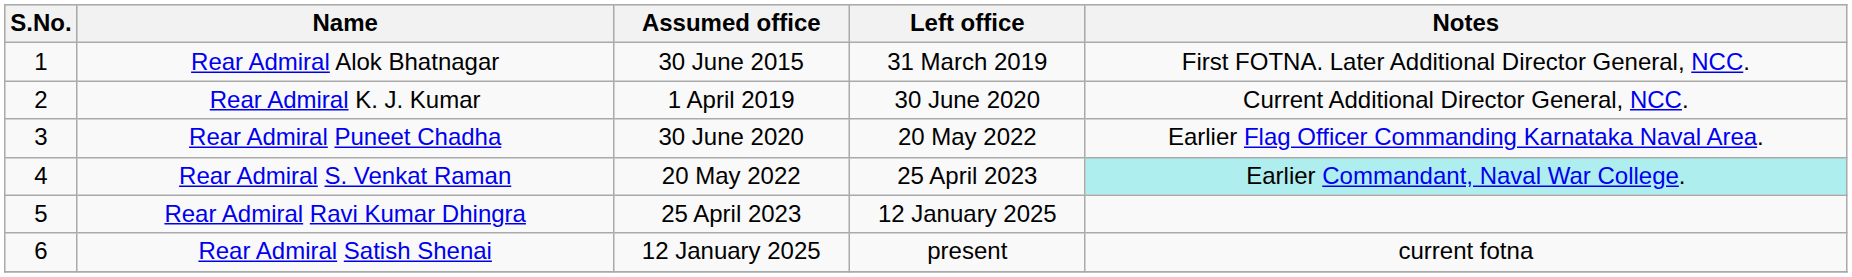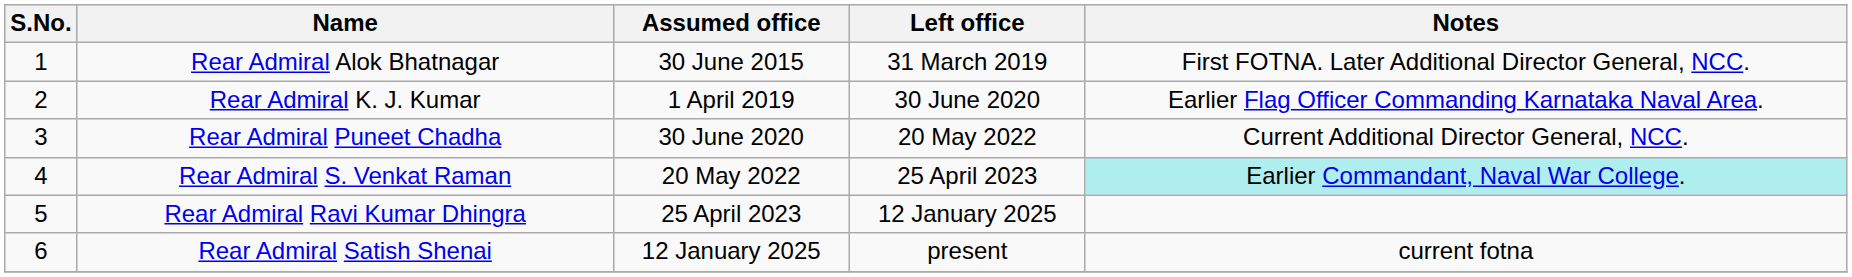 <table class="wikitable" style="text-align:center">
 <tr style="background:#cccccc">
 <th scope="col" style="width: 20px;">S.No.</th>
 <th scope="col" style="width: 350px;">Name</th>
 <th scope="col" style="width: 150px;">Assumed office</th>
 <th scope="col" style="width: 150px;">Left office</th>
 <th scope="col" style="width: 500px;">Notes</th>
 </tr>
 <tr>
 <td>1</td>
 <td><a href='#'>Rear Admiral</a> Alok Bhatnagar </td>
 <td>30 June 2015</td>
 <td>31 March 2019</td>
 <td>First FOTNA. Later Additional Director General, <a href='#'>NCC</a>.</td>
 </tr>
 <tr>
 <td>2</td>
 <td><a href='#'>Rear Admiral</a> K. J. Kumar </td>
 <td>1 April 2019</td>
 <td>30 June 2020</td>
-<td>Current Additional Director General, <a href='#'>NCC</a>.</td>
+<td>Earlier <a href='#'>Flag Officer Commanding Karnataka Naval Area</a>.</td>
 </tr>
 <tr>
 <td>3</td>
 <td><a href='#'>Rear Admiral</a> <a href='#'>Puneet Chadha</a> </td>
 <td>30 June 2020</td>
 <td>20 May 2022</td>
-<td>Earlier <a href='#'>Flag Officer Commanding Karnataka Naval Area</a>.</td>
+<td>Current Additional Director General, <a href='#'>NCC</a>.</td>
 </tr>
 <tr>
 <td>4</td>
 <td><a href='#'>Rear Admiral</a> <a href='#'>S. Venkat Raman</a> </td>
 <td>20 May 2022</td>
 <td>25 April 2023</td>
 <td style="background: paleturquoise;">Earlier <a href='#'>Commandant, Naval War College</a>.</td>
 </tr>
 <tr>
 <td>5</td>
 <td><a href='#'>Rear Admiral</a> <a href='#'>Ravi Kumar Dhingra</a> </td>
 <td>25 April 2023</td>
 <td>12 January 2025</td>
 <td></td>
 </tr>
 <tr>
 <td>6</td>
 <td><a href='#'>Rear Admiral</a> <a href='#'>Satish Shenai</a></td>
 <td>12 January 2025</td>
 <td>present</td>
 <td>current fotna</td>
 </tr>
 <tr>
 </tr>
 </table>
